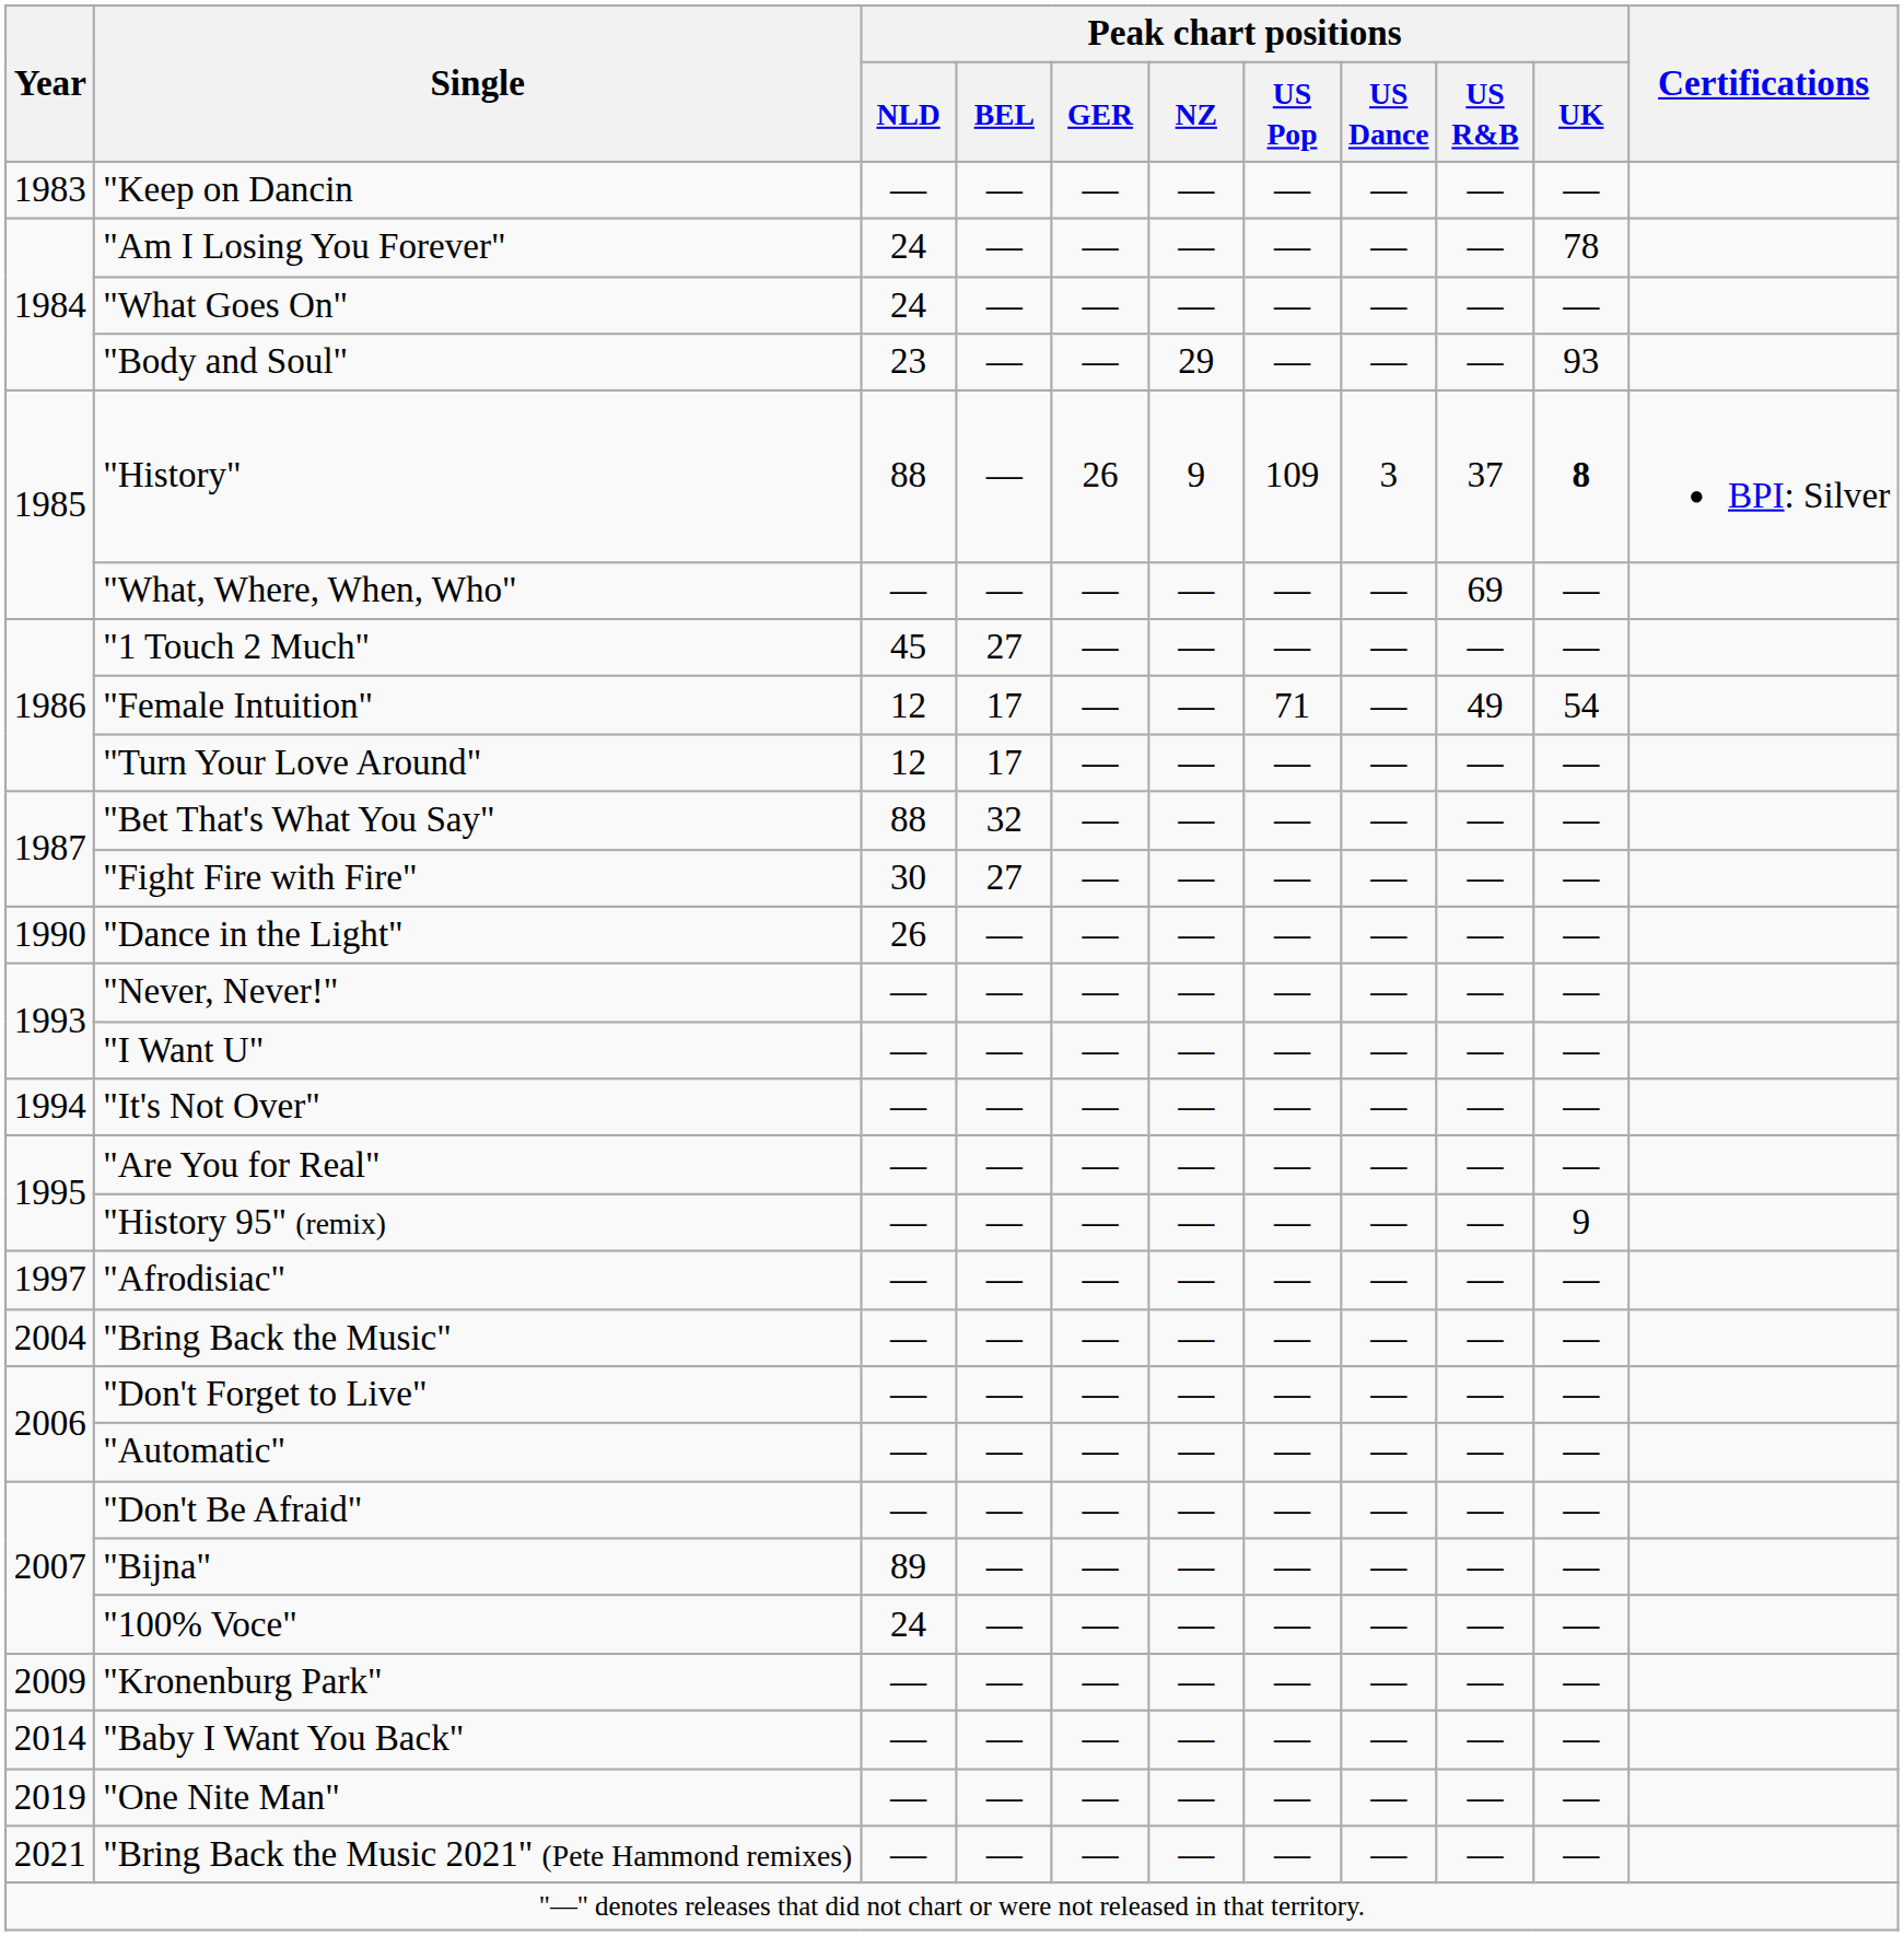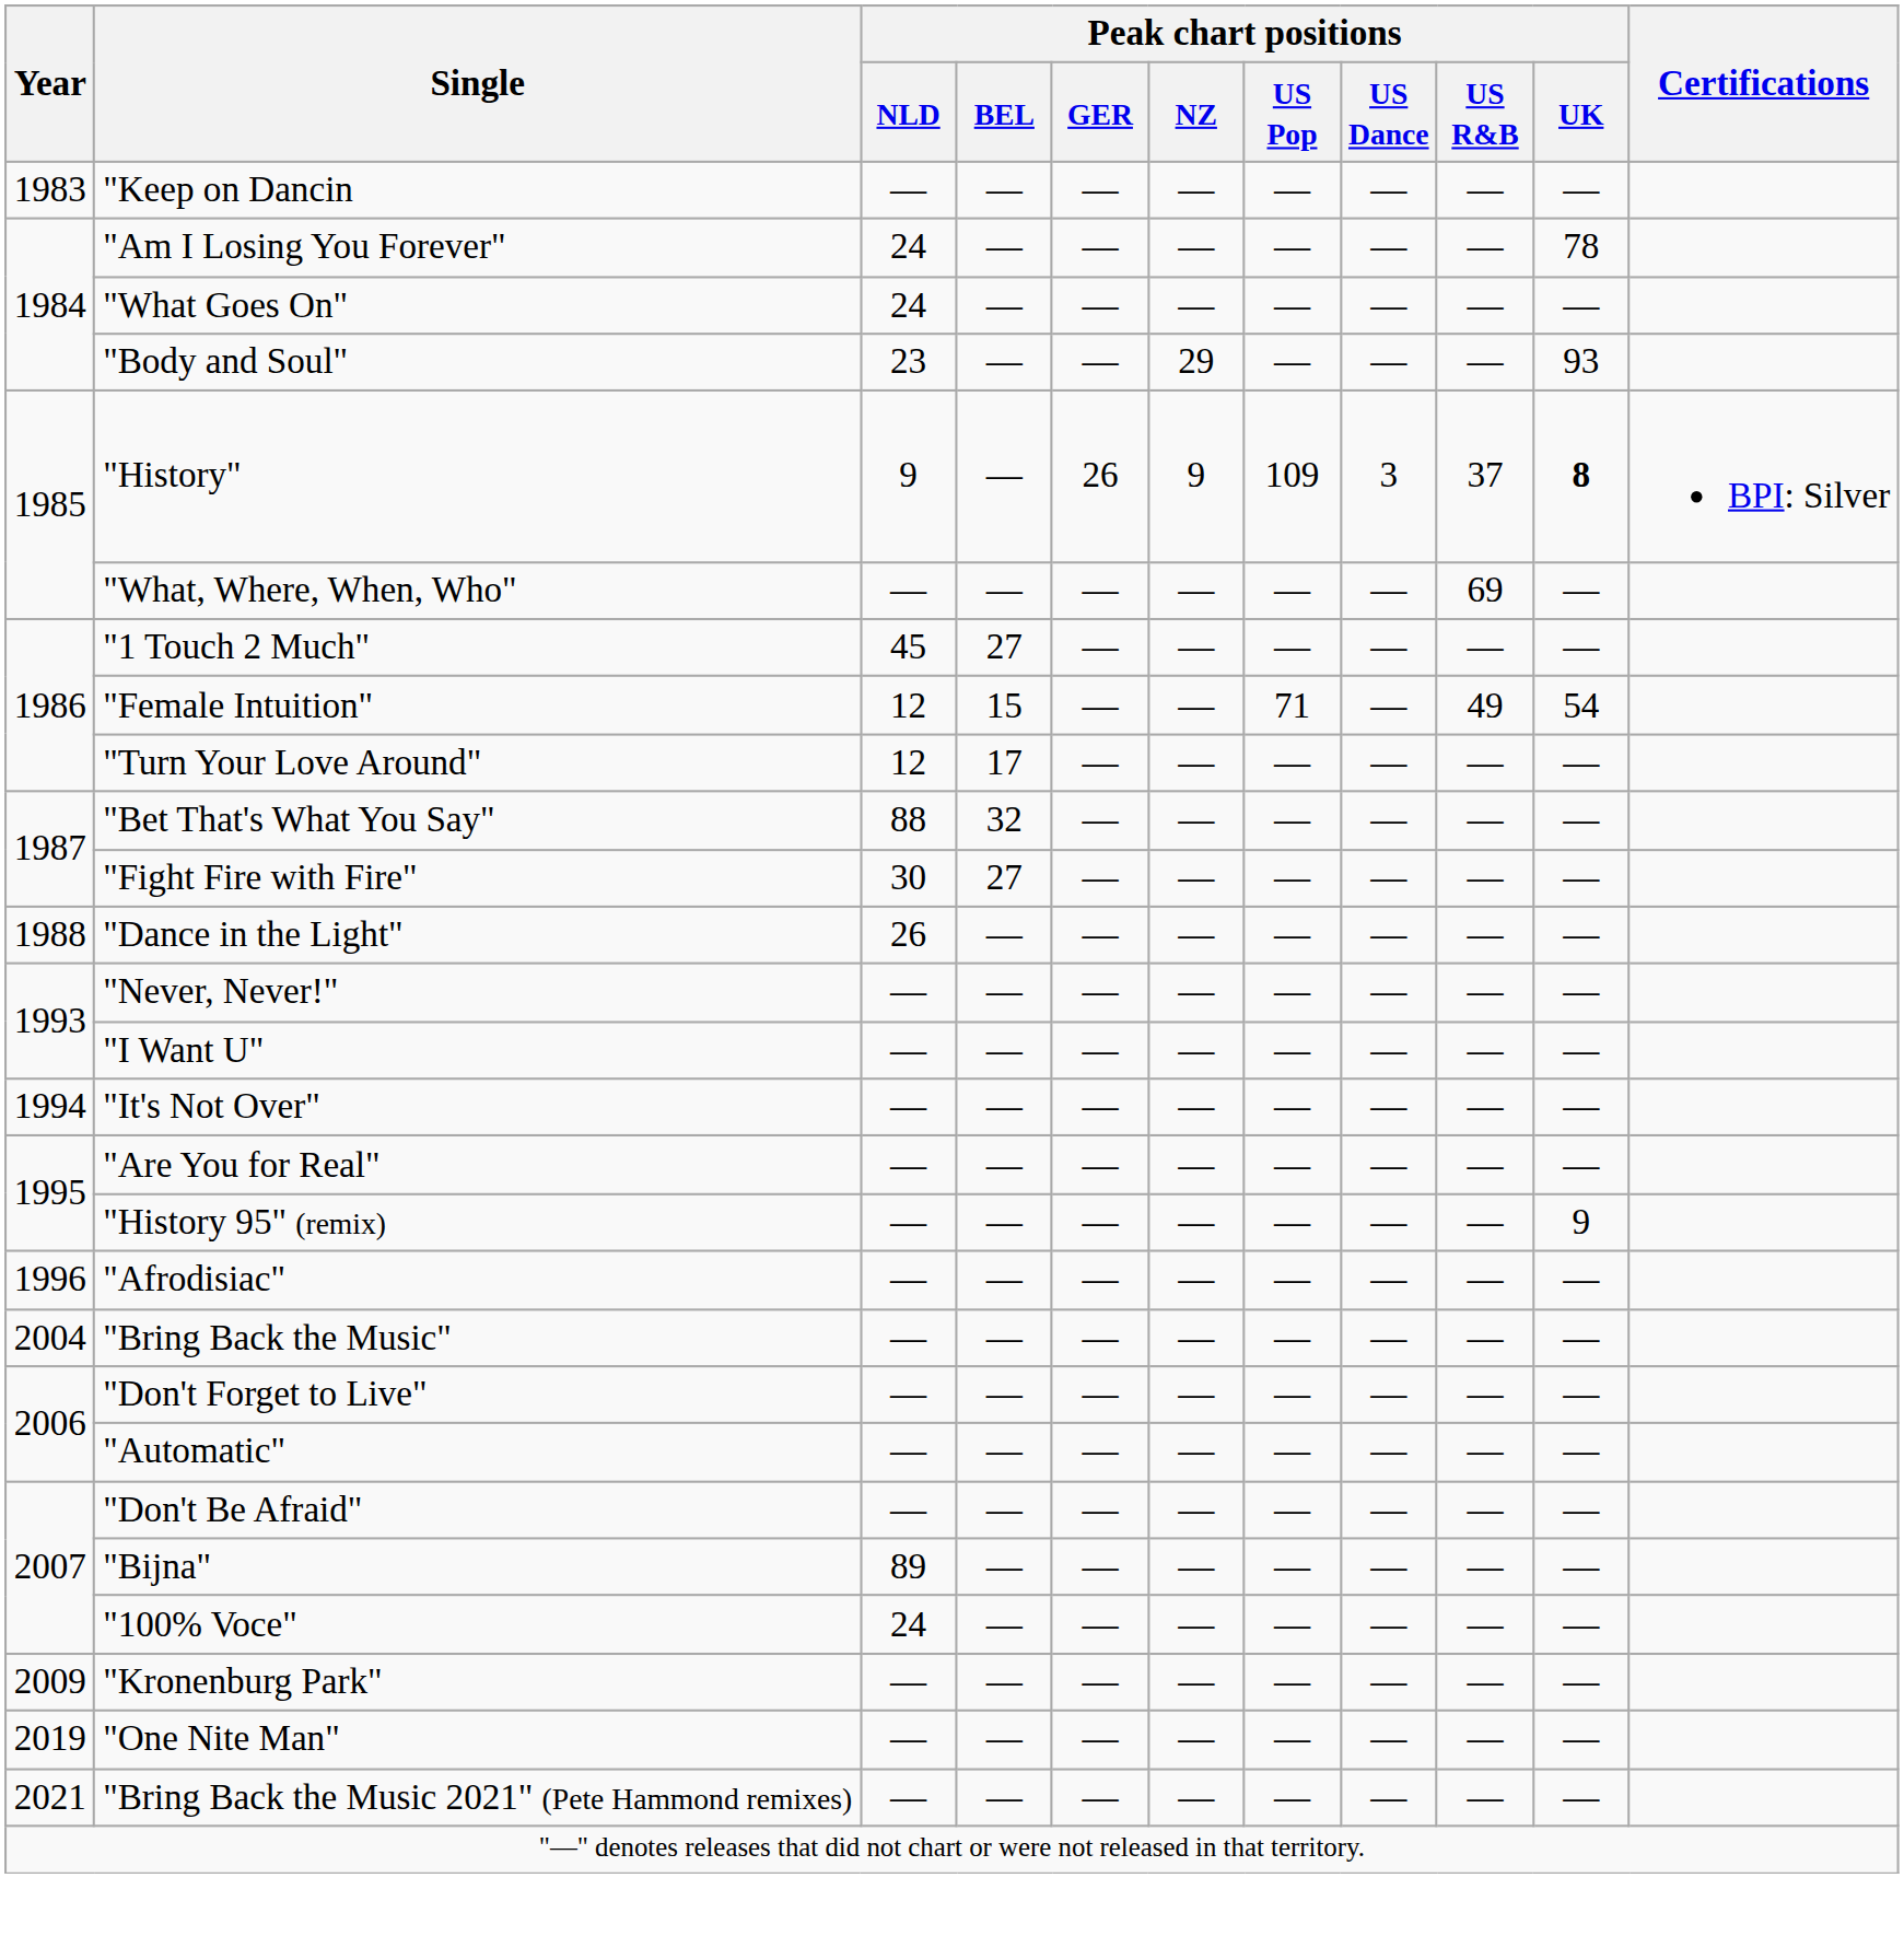 <table class="wikitable">
 <tr>
 <th scope="col" rowspan="2">Year</th>
 <th scope="col" rowspan="2">Single</th>
 <th colspan="8" scope="col">Peak chart positions</th>
 <th scope="col" rowspan="2"><a href='#'>Certifications</a></th>
 </tr>
 <tr>
 <th style="width:35px;"><small><a href='#'>NLD</a></small><br></th>
 <th style="width:35px;"><small><a href='#'>BEL</a></small><br></th>
 <th style="width:35px;"><small><a href='#'>GER</a></small><br></th>
 <th style="width:35px;"><small><a href='#'>NZ</a></small><br></th>
 <th style="width:35px;"><small><a href='#'>US Pop</a></small><br></th>
 <th style="width:35px;"><small><a href='#'>US Dance</a></small><br></th>
 <th style="width:35px;"><small><a href='#'>US R&B</a></small><br></th>
 <th style="width:35px;"><small><a href='#'>UK</a></small><br></th>
 </tr>
 <tr>
 <td rowspan="1">1983</td>
 <td>"Keep on Dancin</td>
 <td align=center>―</td>
 <td align=center>―</td>
 <td align=center>―</td>
 <td align=center>―</td>
 <td align=center>―</td>
 <td align=center>―</td>
 <td align=center>―</td>
 <td align=center>―</td>
 <td></td>
 </tr>
 <tr>
 <td rowspan="3">1984</td>
 <td>"Am I Losing You Forever"</td>
 <td align=center>24</td>
 <td align=center>―</td>
 <td align=center>—</td>
 <td align=center>―</td>
 <td align=center>―</td>
 <td align=center>―</td>
 <td align=center>―</td>
 <td align=center>78</td>
 <td></td>
 </tr>
 <tr>
 <td>"What Goes On"</td>
 <td align=center>24</td>
 <td align=center>―</td>
 <td align=center>―</td>
 <td align=center>―</td>
 <td align=center>―</td>
 <td align=center>―</td>
 <td align=center>―</td>
 <td align=center>―</td>
 <td></td>
 </tr>
 <tr>
 <td>"Body and Soul"</td>
 <td align=center>23</td>
 <td align=center>―</td>
 <td align=center>—</td>
 <td align=center>29</td>
 <td align=center>―</td>
 <td align=center>―</td>
 <td align=center>―</td>
 <td align=center>93</td>
 <td></td>
 </tr>
 <tr>
 <td rowspan="2">1985</td>
 <td>"History"</td>
-<td align=center>88</td>
+<td align=center>9</td>
 <td align=center>—</td>
 <td align=center>26</td>
 <td align=center>9</td>
 <td align=center>109</td>
 <td align=center>3</td>
 <td align=center>37</td>
 <td align=center><strong>8</strong></td>
 <td><br><ul><li><a href='#'>BPI</a>: Silver</li></ul></td>
 </tr>
 <tr>
 <td>"What, Where, When, Who"</td>
 <td align=center>―</td>
 <td align=center>―</td>
 <td align=center>―</td>
 <td align=center>―</td>
 <td align=center>―</td>
 <td align=center>―</td>
 <td align=center>69</td>
 <td align=center>―</td>
 <td></td>
 </tr>
 <tr>
 <td rowspan="3">1986</td>
 <td>"1 Touch 2 Much"</td>
 <td align=center>45</td>
 <td align=center>27</td>
 <td align=center>―</td>
 <td align=center>―</td>
 <td align=center>―</td>
 <td align=center>―</td>
 <td align=center>―</td>
 <td align=center>―</td>
 <td></td>
 </tr>
 <tr>
 <td>"Female Intuition"</td>
 <td align=center>12</td>
-<td align=center>17</td>
+<td align=center>15</td>
 <td align=center>―</td>
 <td align=center>―</td>
 <td align=center>71</td>
 <td align=center>―</td>
 <td align=center>49</td>
 <td align=center>54</td>
 <td></td>
 </tr>
 <tr>
 <td>"Turn Your Love Around"</td>
 <td align=center>12</td>
 <td align=center>17</td>
 <td align=center>―</td>
 <td align=center>―</td>
 <td align=center>―</td>
 <td align=center>―</td>
 <td align=center>―</td>
 <td align=center>―</td>
 <td></td>
 </tr>
 <tr>
 <td rowspan="2">1987</td>
 <td>"Bet That's What You Say"</td>
 <td align=center>88</td>
 <td align=center>32</td>
 <td align=center>―</td>
 <td align=center>―</td>
 <td align=center>―</td>
 <td align=center>―</td>
 <td align=center>―</td>
 <td align=center>―</td>
 <td></td>
 </tr>
 <tr>
 <td>"Fight Fire with Fire"</td>
 <td align=center>30</td>
 <td align=center>27</td>
 <td align=center>―</td>
 <td align=center>―</td>
 <td align=center>―</td>
 <td align=center>―</td>
 <td align=center>―</td>
 <td align=center>―</td>
 <td></td>
 </tr>
 <tr>
-<td rowspan="1">1990</td>
+<td rowspan="1">1988</td>
 <td>"Dance in the Light"</td>
 <td align=center>26</td>
 <td align=center>―</td>
 <td align=center>―</td>
 <td align=center>―</td>
 <td align=center>―</td>
 <td align=center>―</td>
 <td align=center>―</td>
 <td align=center>―</td>
 <td></td>
 </tr>
 <tr>
 <td rowspan="2">1993</td>
 <td>"Never, Never!"</td>
 <td align=center>―</td>
 <td align=center>―</td>
 <td align=center>―</td>
 <td align=center>―</td>
 <td align=center>―</td>
 <td align=center>―</td>
 <td align=center>―</td>
 <td align=center>―</td>
 <td></td>
 </tr>
 <tr>
 <td>"I Want U"</td>
 <td align=center>―</td>
 <td align=center>―</td>
 <td align=center>―</td>
 <td align=center>―</td>
 <td align=center>―</td>
 <td align=center>―</td>
 <td align=center>―</td>
 <td align=center>―</td>
 <td></td>
 </tr>
 <tr>
 <td rowspan="1">1994</td>
 <td>"It's Not Over"</td>
 <td align=center>―</td>
 <td align=center>―</td>
 <td align=center>―</td>
 <td align=center>―</td>
 <td align=center>―</td>
 <td align=center>―</td>
 <td align=center>―</td>
 <td align=center>―</td>
 <td></td>
 </tr>
 <tr>
 <td rowspan="2">1995</td>
 <td>"Are You for Real"</td>
 <td align=center>―</td>
 <td align=center>―</td>
 <td align=center>―</td>
 <td align=center>―</td>
 <td align=center>―</td>
 <td align=center>―</td>
 <td align=center>―</td>
 <td align=center>―</td>
 <td></td>
 </tr>
 <tr>
 <td>"History 95" <small>(remix)</small></td>
 <td align=center>―</td>
 <td align=center>―</td>
 <td align=center>―</td>
 <td align=center>―</td>
 <td align=center>―</td>
 <td align=center>―</td>
 <td align=center>―</td>
 <td align=center>9</td>
 <td></td>
 </tr>
 <tr>
-<td rowspan="1">1997</td>
+<td rowspan="1">1996</td>
 <td>"Afrodisiac"</td>
 <td align=center>―</td>
 <td align=center>―</td>
 <td align=center>―</td>
 <td align=center>―</td>
 <td align=center>―</td>
 <td align=center>―</td>
 <td align=center>―</td>
 <td align=center>―</td>
 <td></td>
 </tr>
 <tr>
 <td rowspan="1">2004</td>
 <td>"Bring Back the Music"</td>
 <td align=center>―</td>
 <td align=center>―</td>
 <td align=center>―</td>
 <td align=center>―</td>
 <td align=center>―</td>
 <td align=center>―</td>
 <td align=center>―</td>
 <td align=center>―</td>
 <td></td>
 </tr>
 <tr>
 <td rowspan="2">2006</td>
 <td>"Don't Forget to Live"</td>
 <td align=center>―</td>
 <td align=center>―</td>
 <td align=center>―</td>
 <td align=center>―</td>
 <td align=center>―</td>
 <td align=center>―</td>
 <td align=center>―</td>
 <td align=center>―</td>
 <td></td>
 </tr>
 <tr>
 <td>"Automatic"</td>
 <td align=center>―</td>
 <td align=center>―</td>
 <td align=center>―</td>
 <td align=center>―</td>
 <td align=center>―</td>
 <td align=center>―</td>
 <td align=center>―</td>
 <td align=center>―</td>
 <td></td>
 </tr>
 <tr>
 <td rowspan="3">2007</td>
 <td>"Don't Be Afraid"</td>
 <td align=center>—</td>
 <td align=center>―</td>
 <td align=center>―</td>
 <td align=center>―</td>
 <td align=center>―</td>
 <td align=center>―</td>
 <td align=center>―</td>
 <td align=center>―</td>
 <td></td>
 </tr>
 <tr>
 <td>"Bijna"</td>
 <td align=center>89</td>
 <td align=center>—</td>
 <td align=center>—</td>
 <td align=center>―</td>
 <td align=center>―</td>
 <td align=center>―</td>
 <td align=center>―</td>
 <td align=center>―</td>
 <td></td>
 </tr>
 <tr>
 <td>"100% Voce"</td>
 <td align=center>24</td>
 <td align=center>―</td>
 <td align=center>―</td>
 <td align=center>―</td>
 <td align=center>―</td>
 <td align=center>―</td>
 <td align=center>―</td>
 <td align=center>―</td>
 <td></td>
 </tr>
 <tr>
 <td rowspan="1">2009</td>
 <td>"Kronenburg Park"</td>
 <td align=center>―</td>
 <td align=center>―</td>
 <td align=center>―</td>
 <td align=center>―</td>
 <td align=center>―</td>
 <td align=center>―</td>
 <td align=center>―</td>
 <td align=center>―</td>
 <td></td>
 </tr>
 <tr>
-<td rowspan="1">2014</td>
-<td>"Baby I Want You Back"</td>
-<td align=center>―</td>
-<td align=center>―</td>
-<td align=center>―</td>
-<td align=center>―</td>
-<td align=center>―</td>
-<td align=center>―</td>
-<td align=center>―</td>
-<td align=center>―</td>
-<td></td>
-</tr>
-<tr>
 <td rowspan="1">2019</td>
 <td>"One Nite Man"</td>
 <td align=center>―</td>
 <td align=center>―</td>
 <td align=center>―</td>
 <td align=center>―</td>
 <td align=center>―</td>
 <td align=center>―</td>
 <td align=center>―</td>
 <td align=center>―</td>
 <td></td>
 </tr>
 <tr>
 <td rowspan="1">2021</td>
 <td>"Bring Back the Music 2021" <small>(Pete Hammond remixes)</small></td>
 <td align=center>―</td>
 <td align=center>―</td>
 <td align=center>―</td>
 <td align=center>―</td>
 <td align=center>―</td>
 <td align=center>―</td>
 <td align=center>―</td>
 <td align=center>―</td>
 <td></td>
 </tr>
 <tr>
 <td colspan="11" style="text-align:center; font-size:9pt;">"—" denotes releases that did not chart or were not released in that territory.</td>
 </tr>
 </table>
